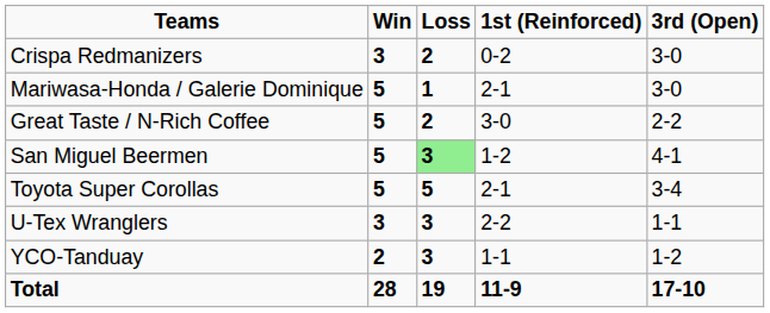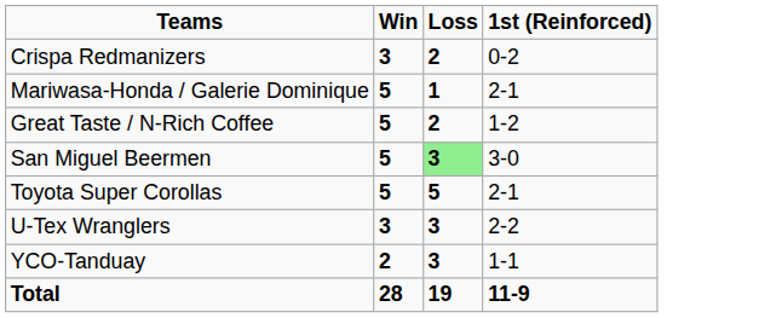 <table class=wikitable sortable>
 <tr align=center>
 <td><strong>Teams</strong></td>
 <td><strong>Win</strong></td>
 <td><strong>Loss</strong></td>
 <td><strong>1st (Reinforced)</strong></td>
-<td><strong>3rd (Open)</strong></td>
 </tr>
 <tr>
 <td>Crispa Redmanizers</td>
 <td><strong>3</strong></td>
 <td><strong>2</strong></td>
 <td>0-2</td>
-<td>3-0</td>
 </tr>
 <tr>
 <td>Mariwasa-Honda / Galerie Dominique</td>
 <td><strong>5</strong></td>
 <td><strong>1</strong></td>
 <td>2-1</td>
-<td>3-0</td>
 </tr>
 <tr>
 <td>Great Taste / N-Rich Coffee</td>
 <td><strong>5</strong></td>
 <td><strong>2</strong></td>
-<td>3-0</td>
-<td>2-2</td>
+<td>1-2</td>
 </tr>
 <tr>
 <td>San Miguel Beermen</td>
 <td><strong>5</strong></td>
 <td style="background: lightgreen;"><strong>3</strong></td>
-<td>1-2</td>
-<td>4-1</td>
+<td>3-0</td>
 </tr>
 <tr>
 <td>Toyota Super Corollas</td>
 <td><strong>5</strong></td>
 <td><strong>5</strong></td>
 <td>2-1</td>
-<td>3-4</td>
 </tr>
 <tr>
 <td>U-Tex Wranglers</td>
 <td><strong>3</strong></td>
 <td><strong>3</strong></td>
 <td>2-2</td>
-<td>1-1</td>
 </tr>
 <tr>
 <td>YCO-Tanduay</td>
 <td><strong>2</strong></td>
 <td><strong>3</strong></td>
 <td>1-1</td>
-<td>1-2</td>
 </tr>
 <tr>
 <td><strong>Total</strong></td>
 <td><strong>28</strong></td>
 <td><strong>19</strong></td>
 <td><strong>11-9</strong></td>
-<td><strong>17-10</strong></td>
 </tr>
 </table>
